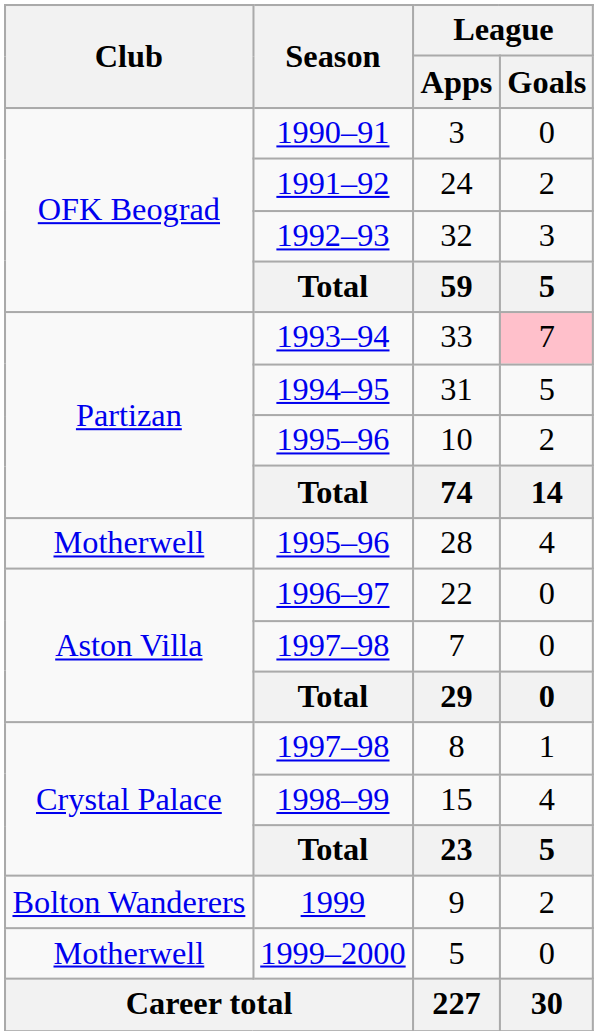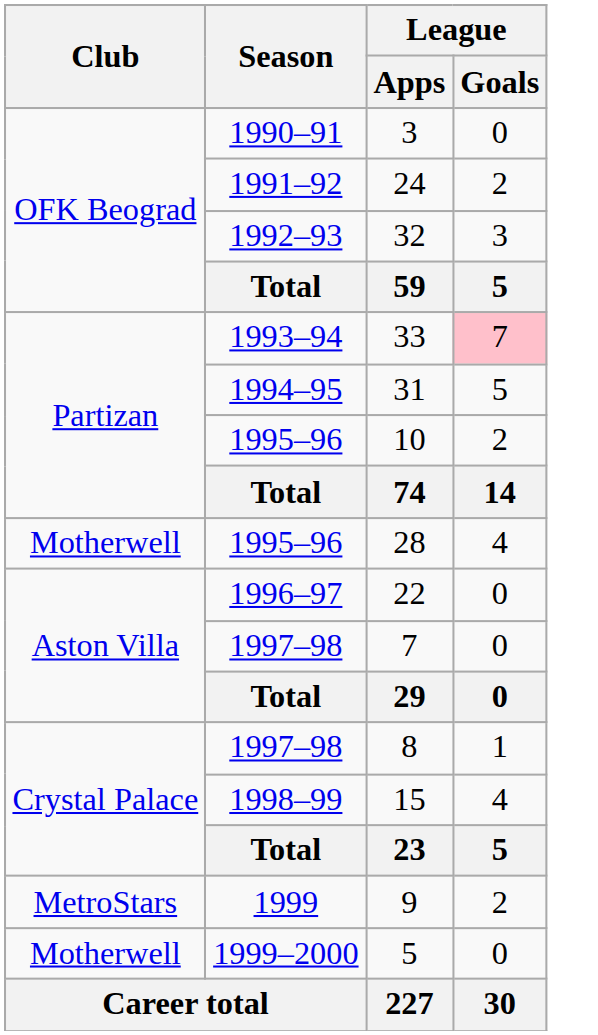 <table class="wikitable" style="text-align:center">
 <tr>
 <th rowspan="2">Club</th>
 <th rowspan="2">Season</th>
 <th colspan="2">League</th>
 </tr>
 <tr>
 <th>Apps</th>
 <th>Goals</th>
 </tr>
 <tr>
 <td rowspan="4"><a href='#'>OFK Beograd</a></td>
 <td><a href='#'>1990–91</a></td>
 <td>3</td>
 <td>0</td>
 </tr>
 <tr>
 <td><a href='#'>1991–92</a></td>
 <td>24</td>
 <td>2</td>
 </tr>
 <tr>
 <td><a href='#'>1992–93</a></td>
 <td>32</td>
 <td>3</td>
 </tr>
 <tr>
 <th>Total</th>
 <th>59</th>
 <th>5</th>
 </tr>
 <tr>
 <td rowspan="4"><a href='#'>Partizan</a></td>
 <td><a href='#'>1993–94</a></td>
 <td>33</td>
 <td style="background: pink;">7</td>
 </tr>
 <tr>
 <td><a href='#'>1994–95</a></td>
 <td>31</td>
 <td>5</td>
 </tr>
 <tr>
 <td><a href='#'>1995–96</a></td>
 <td>10</td>
 <td>2</td>
 </tr>
 <tr>
 <th>Total</th>
 <th>74</th>
 <th>14</th>
 </tr>
 <tr>
 <td><a href='#'>Motherwell</a></td>
 <td><a href='#'>1995–96</a></td>
 <td>28</td>
 <td>4</td>
 </tr>
 <tr>
 <td rowspan="3"><a href='#'>Aston Villa</a></td>
 <td><a href='#'>1996–97</a></td>
 <td>22</td>
 <td>0</td>
 </tr>
 <tr>
 <td><a href='#'>1997–98</a></td>
 <td>7</td>
 <td>0</td>
 </tr>
 <tr>
 <th>Total</th>
 <th>29</th>
 <th>0</th>
 </tr>
 <tr>
 <td rowspan="3"><a href='#'>Crystal Palace</a></td>
 <td><a href='#'>1997–98</a></td>
 <td>8</td>
 <td>1</td>
 </tr>
 <tr>
 <td><a href='#'>1998–99</a></td>
 <td>15</td>
 <td>4</td>
 </tr>
 <tr>
 <th>Total</th>
 <th>23</th>
 <th>5</th>
 </tr>
 <tr>
-<td><a href='#'>Bolton Wanderers</a></td>
+<td><a href='#'>MetroStars</a></td>
 <td><a href='#'>1999</a></td>
 <td>9</td>
 <td>2</td>
 </tr>
 <tr>
 <td><a href='#'>Motherwell</a></td>
 <td><a href='#'>1999–2000</a></td>
 <td>5</td>
 <td>0</td>
 </tr>
 <tr>
 <th colspan="2">Career total</th>
 <th>227</th>
 <th>30</th>
 </tr>
 </table>
